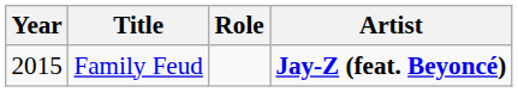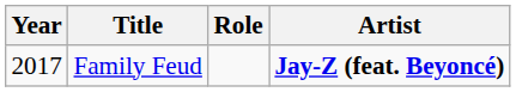 <table class="wikitable sortable">
 <tr>
 <th>Year</th>
 <th>Title</th>
 <th>Role</th>
 <th>Artist</th>
 </tr>
 <tr>
-<td>2015</td>
+<td>2017</td>
 <td><a href='#'>Family Feud</a></td>
 <td></td>
 <td><strong><a href='#'>Jay-Z</a> (feat. <a href='#'>Beyoncé</a>)</strong></td>
 </tr>
 </table>
